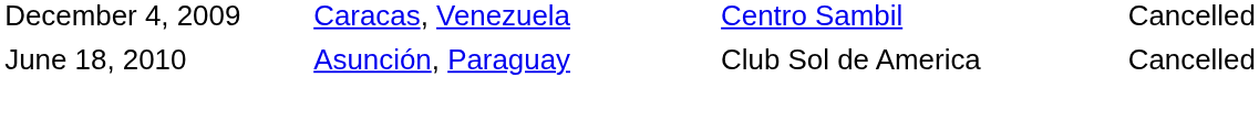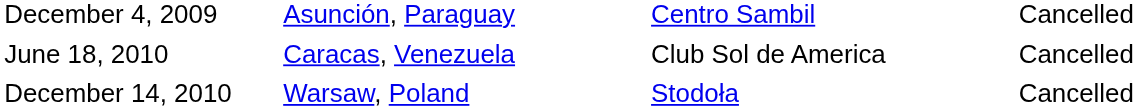 <table cellpadding="2" style="border:0 solid darkgrey; font-size:90%">
 <tr>
 <th style="width:150px;"></th>
 <th style="width:200px;"></th>
 <th style="width:200px;"></th>
 <th style="width:700px;"></th>
 </tr>
 <tr border="0">
 </tr>
 <tr>
 <td>December 4, 2009</td>
-<td><a href='#'>Caracas</a>, <a href='#'>Venezuela</a></td>
+<td><a href='#'>Asunción</a>, <a href='#'>Paraguay</a></td>
 <td><a href='#'>Centro Sambil</a></td>
 <td>Cancelled</td>
 </tr>
 <tr>
 <td>June 18, 2010</td>
-<td><a href='#'>Asunción</a>, <a href='#'>Paraguay</a></td>
+<td><a href='#'>Caracas</a>, <a href='#'>Venezuela</a></td>
 <td>Club Sol de America</td>
+<td>Cancelled</td>
+</tr>
+<tr>
+<td>December 14, 2010</td>
+<td><a href='#'>Warsaw</a>, <a href='#'>Poland</a></td>
+<td><a href='#'>Stodoła</a></td>
 <td>Cancelled</td>
 </tr>
 <tr>
 </tr>
 </table>
